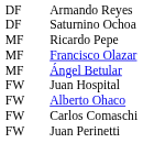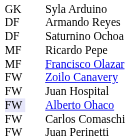 <table style="font-size: 90%" cellspacing="0" cellpadding="0" align=center>
 <tr>
 <th width=25></th>
 <th width=25></th>
+</tr>
+<tr>
+<td>GK</td>
+<td></td>
+<td> Syla Arduino</td>
 </tr>
 <tr>
 <td>DF</td>
 <td></td>
 <td> Armando Reyes</td>
 </tr>
 <tr>
 <td>DF</td>
 <td></td>
 <td> Saturnino Ochoa</td>
 </tr>
 <tr>
 <td>MF</td>
 <td></td>
 <td> Ricardo Pepe</td>
 </tr>
 <tr>
 <td>MF</td>
 <td></td>
 <td> <a href='#'>Francisco Olazar</a></td>
 </tr>
 <tr>
-<td>MF</td>
+<td>FW</td>
 <td></td>
-<td> <a href='#'>Ángel Betular</a></td>
+<td> <a href='#'>Zoilo Canavery</a></td>
 </tr>
 <tr>
 <td>FW</td>
 <td></td>
 <td> Juan Hospital</td>
 </tr>
 <tr>
-<td>FW</td>
+<td style="background: lavender;">FW</td>
 <td></td>
 <td> <a href='#'>Alberto Ohaco</a></td>
 </tr>
 <tr>
 <td>FW</td>
 <td></td>
 <td> Carlos Comaschi</td>
 </tr>
 <tr>
 <td>FW</td>
 <td></td>
 <td> Juan Perinetti</td>
 </tr>
 <tr>
 </tr>
 </table>
